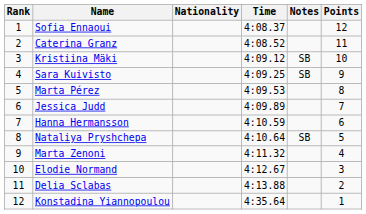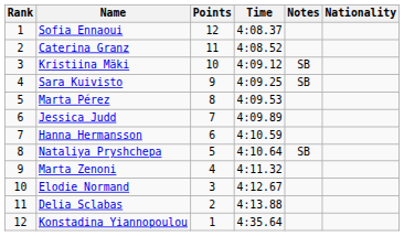 <table class="wikitable sortable" style="text-align:center; font-size:95%">
 <tr>
 <th>Rank</th>
 <th>Name</th>
-<th>Nationality</th>
+<th>Points</th>
 <th>Time</th>
 <th>Notes</th>
-<th>Points</th>
+<th>Nationality</th>
 </tr>
 <tr>
 <td>1</td>
 <td align=left><a href='#'>Sofia Ennaoui</a></td>
-<td align=left></td>
+<td>12</td>
 <td>4:08.37</td>
 <td></td>
-<td>12</td>
+<td align=left></td>
 </tr>
 <tr>
 <td>2</td>
 <td align=left><a href='#'>Caterina Granz</a></td>
-<td align=left></td>
+<td>11</td>
 <td>4:08.52</td>
 <td></td>
-<td>11</td>
+<td align=left></td>
 </tr>
 <tr>
 <td>3</td>
 <td align=left><a href='#'>Kristiina Mäki</a></td>
-<td align=left></td>
+<td>10</td>
 <td>4:09.12</td>
 <td>SB</td>
-<td>10</td>
+<td align=left></td>
 </tr>
 <tr>
 <td>4</td>
 <td align=left><a href='#'>Sara Kuivisto</a></td>
-<td align=left></td>
+<td>9</td>
 <td>4:09.25</td>
 <td>SB</td>
-<td>9</td>
+<td align=left></td>
 </tr>
 <tr>
 <td>5</td>
 <td align=left><a href='#'>Marta Pérez</a></td>
-<td align=left></td>
+<td>8</td>
 <td>4:09.53</td>
 <td></td>
-<td>8</td>
+<td align=left></td>
 </tr>
 <tr>
 <td>6</td>
 <td align=left><a href='#'>Jessica Judd</a></td>
-<td align=left></td>
+<td>7</td>
 <td>4:09.89</td>
 <td></td>
-<td>7</td>
+<td align=left></td>
 </tr>
 <tr>
 <td>7</td>
 <td align=left><a href='#'>Hanna Hermansson</a></td>
-<td align=left></td>
+<td>6</td>
 <td>4:10.59</td>
 <td></td>
-<td>6</td>
+<td align=left></td>
 </tr>
 <tr>
 <td>8</td>
 <td align=left><a href='#'>Nataliya Pryshchepa</a></td>
-<td align=left></td>
+<td>5</td>
 <td>4:10.64</td>
 <td>SB</td>
-<td>5</td>
+<td align=left></td>
 </tr>
 <tr>
 <td>9</td>
 <td align=left><a href='#'>Marta Zenoni</a></td>
-<td align=left></td>
+<td>4</td>
 <td>4:11.32</td>
 <td></td>
-<td>4</td>
+<td align=left></td>
 </tr>
 <tr>
 <td>10</td>
 <td align=left><a href='#'>Elodie Normand</a></td>
-<td align=left></td>
+<td>3</td>
 <td>4:12.67</td>
 <td></td>
-<td>3</td>
+<td align=left></td>
 </tr>
 <tr>
 <td>11</td>
 <td align=left><a href='#'>Delia Sclabas</a></td>
-<td align=left></td>
+<td>2</td>
 <td>4:13.88</td>
 <td></td>
-<td>2</td>
+<td align=left></td>
 </tr>
 <tr>
 <td>12</td>
 <td align=left><a href='#'>Konstadina Yiannopoulou</a></td>
-<td align=left></td>
+<td>1</td>
 <td>4:35.64</td>
 <td></td>
-<td>1</td>
+<td align=left></td>
 </tr>
 </table>
